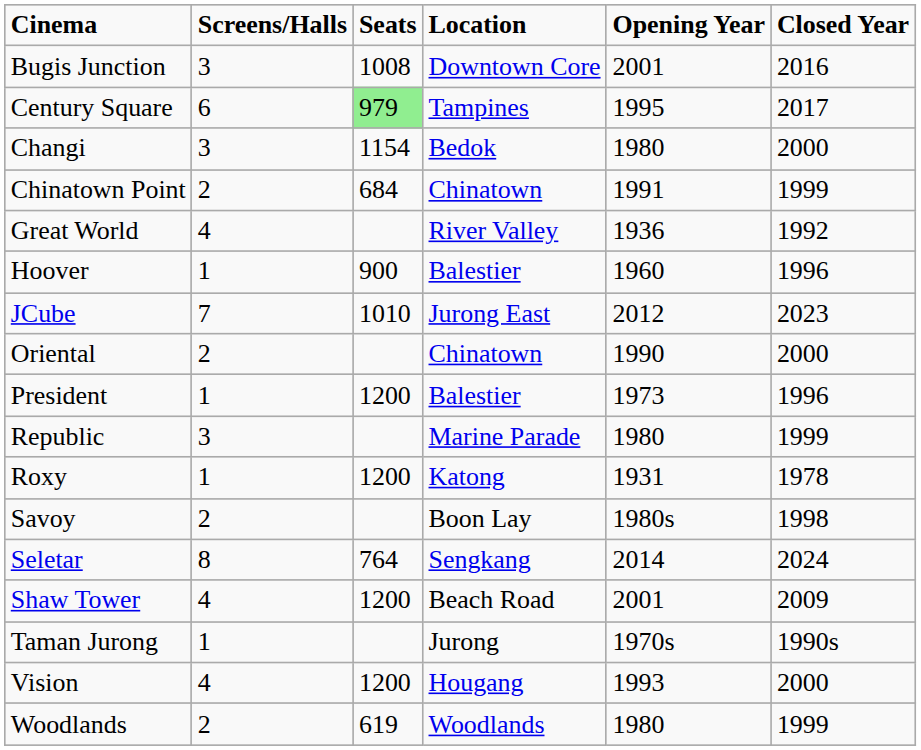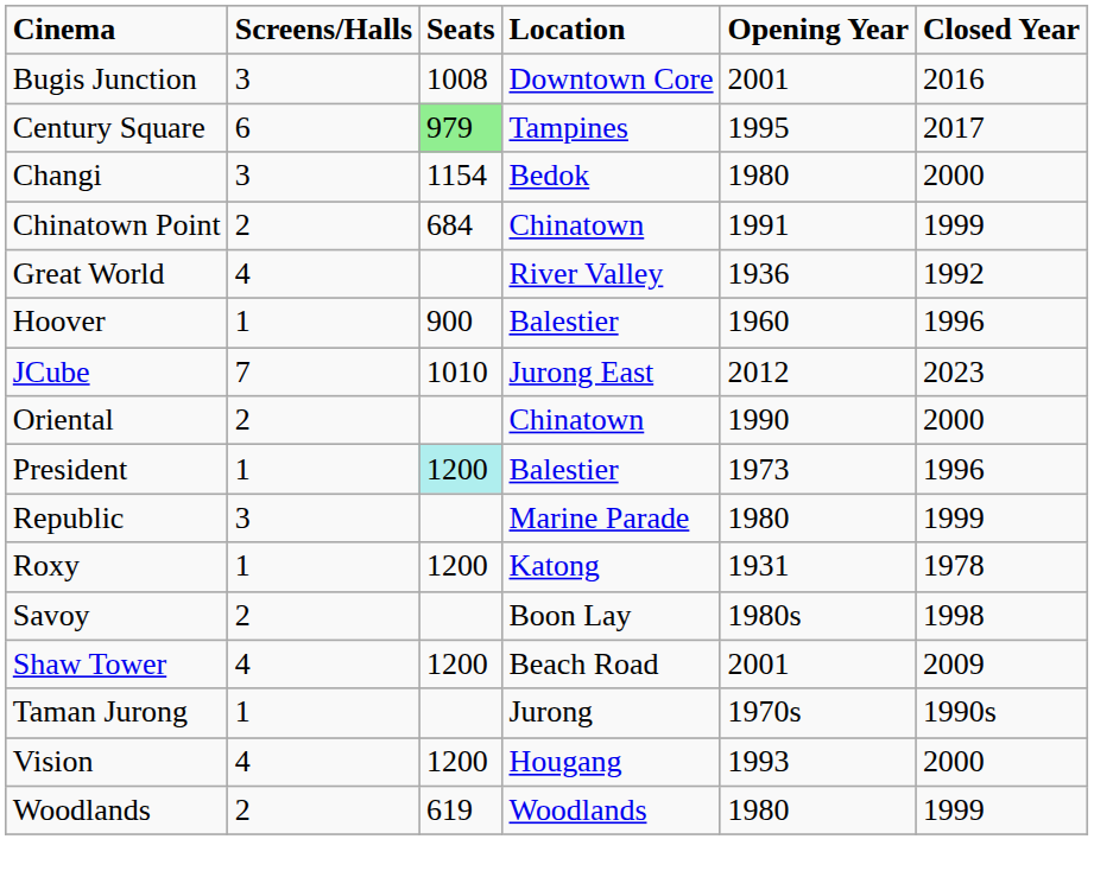 <table class="wikitable sortable" style="text-align:left">
 <tr>
 <td><strong>Cinema</strong></td>
 <td><strong>Screens/Halls</strong></td>
 <td><strong>Seats</strong></td>
 <td><strong>Location</strong></td>
 <td><strong>Opening Year</strong></td>
 <td><strong>Closed Year</strong></td>
 </tr>
 <tr>
 <td>Bugis Junction</td>
 <td>3</td>
 <td>1008</td>
 <td><a href='#'>Downtown Core</a></td>
 <td>2001</td>
 <td>2016</td>
 </tr>
 <tr>
 <td>Century Square</td>
 <td>6</td>
 <td style="background: lightgreen;">979</td>
 <td><a href='#'>Tampines</a></td>
 <td>1995</td>
 <td>2017</td>
 </tr>
 <tr>
 <td>Changi</td>
 <td>3</td>
 <td>1154</td>
 <td><a href='#'>Bedok</a></td>
 <td>1980</td>
 <td>2000</td>
 </tr>
 <tr>
 <td>Chinatown Point</td>
 <td>2</td>
 <td>684</td>
 <td><a href='#'>Chinatown</a></td>
 <td>1991</td>
 <td>1999</td>
 </tr>
 <tr>
 <td>Great World</td>
 <td>4</td>
 <td></td>
 <td><a href='#'>River Valley</a></td>
 <td>1936</td>
 <td>1992</td>
 </tr>
 <tr>
 <td>Hoover</td>
 <td>1</td>
 <td>900</td>
 <td><a href='#'>Balestier</a></td>
 <td>1960</td>
 <td>1996</td>
 </tr>
 <tr>
 <td><a href='#'>JCube</a></td>
 <td>7</td>
 <td>1010</td>
 <td><a href='#'>Jurong East</a></td>
 <td>2012</td>
 <td>2023</td>
 </tr>
 <tr>
 <td>Oriental</td>
 <td>2</td>
 <td></td>
 <td><a href='#'>Chinatown</a></td>
 <td>1990</td>
 <td>2000</td>
 </tr>
 <tr>
 <td>President</td>
 <td>1</td>
-<td>1200</td>
+<td style="background: paleturquoise;">1200</td>
 <td><a href='#'>Balestier</a></td>
 <td>1973</td>
 <td>1996</td>
 </tr>
 <tr>
 <td>Republic</td>
 <td>3</td>
 <td></td>
 <td><a href='#'>Marine Parade</a></td>
 <td>1980</td>
 <td>1999</td>
 </tr>
 <tr>
 <td>Roxy</td>
 <td>1</td>
 <td>1200</td>
 <td><a href='#'>Katong</a></td>
 <td>1931</td>
 <td>1978</td>
 </tr>
 <tr>
 <td>Savoy</td>
 <td>2</td>
 <td></td>
 <td>Boon Lay</td>
 <td>1980s</td>
 <td>1998</td>
-</tr>
-<tr>
-<td><a href='#'>Seletar</a></td>
-<td>8</td>
-<td>764</td>
-<td><a href='#'>Sengkang</a></td>
-<td>2014</td>
-<td>2024</td>
 </tr>
 <tr>
 <td><a href='#'>Shaw Tower</a></td>
 <td>4</td>
 <td>1200</td>
 <td>Beach Road</td>
 <td>2001</td>
 <td>2009</td>
 </tr>
 <tr>
 <td>Taman Jurong</td>
 <td>1</td>
 <td></td>
 <td>Jurong</td>
 <td>1970s</td>
 <td>1990s</td>
 </tr>
 <tr>
 <td>Vision</td>
 <td>4</td>
 <td>1200</td>
 <td><a href='#'>Hougang</a></td>
 <td>1993</td>
 <td>2000</td>
 </tr>
 <tr>
 <td>Woodlands</td>
 <td>2</td>
 <td>619</td>
 <td><a href='#'>Woodlands</a></td>
 <td>1980</td>
 <td>1999</td>
 </tr>
 </table>
